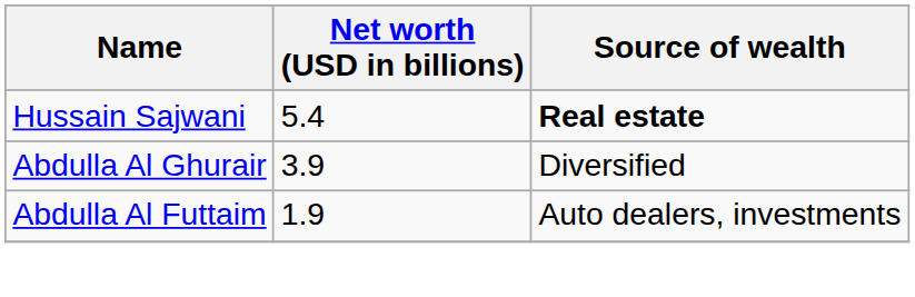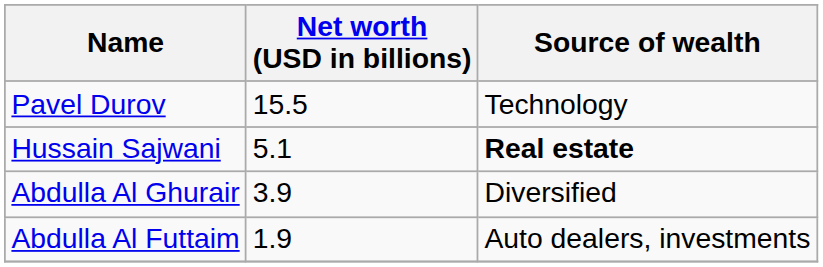 <table class="wikitable">
 <tr>
 <th>Name</th>
 <th><a href='#'>Net worth</a><br>(USD in billions)</th>
 <th>Source of wealth</th>
 </tr>
 <tr>
+<td><a href='#'>Pavel Durov</a></td>
+<td>15.5</td>
+<td>Technology</td>
+</tr>
+<tr>
 <td><a href='#'>Hussain Sajwani</a></td>
-<td>5.4</td>
+<td>5.1</td>
 <td><strong>Real estate</strong></td>
 </tr>
 <tr>
 <td><a href='#'>Abdulla Al Ghurair</a></td>
 <td>3.9</td>
 <td>Diversified</td>
 </tr>
 <tr>
 <td><a href='#'>Abdulla Al Futtaim</a></td>
 <td>1.9</td>
 <td>Auto dealers, investments</td>
 </tr>
 <tr>
 </tr>
 </table>
